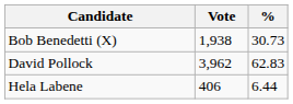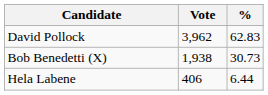 <table class="wikitable">
 <tr>
 <th bgcolor="#DDDDFF" width="200px">Candidate</th>
 <th bgcolor="#DDDDFF" width="50px">Vote</th>
 <th bgcolor="#DDDDFF" width="30px">%</th>
 </tr>
 <tr>
+<td>David Pollock</td>
+<td>3,962</td>
+<td>62.83</td>
+</tr>
+<tr>
 <td>Bob Benedetti (X)</td>
 <td>1,938</td>
 <td>30.73</td>
-</tr>
-<tr>
-<td>David Pollock</td>
-<td>3,962</td>
-<td>62.83</td>
 </tr>
 <tr>
 <td>Hela Labene</td>
 <td>406</td>
 <td>6.44</td>
 </tr>
 </table>
